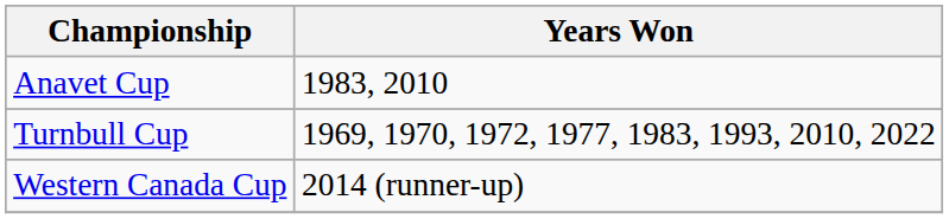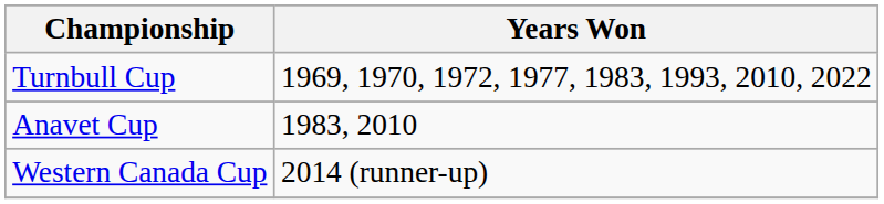 <table class="wikitable">
 <tr>
 <th>Championship</th>
 <th>Years Won</th>
 </tr>
 <tr>
+<td><a href='#'>Turnbull Cup</a></td>
+<td>1969, 1970, 1972, 1977, 1983, 1993, 2010, 2022</td>
+</tr>
+<tr>
 <td><a href='#'>Anavet Cup</a></td>
 <td>1983, 2010</td>
-</tr>
-<tr>
-<td><a href='#'>Turnbull Cup</a></td>
-<td>1969, 1970, 1972, 1977, 1983, 1993, 2010, 2022</td>
 </tr>
 <tr>
 <td><a href='#'>Western Canada Cup</a></td>
 <td>2014 (runner-up)</td>
 </tr>
 <tr>
 </tr>
 </table>
